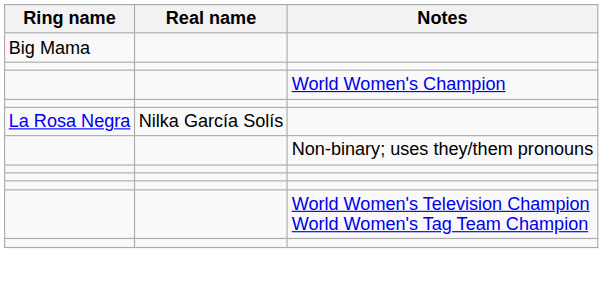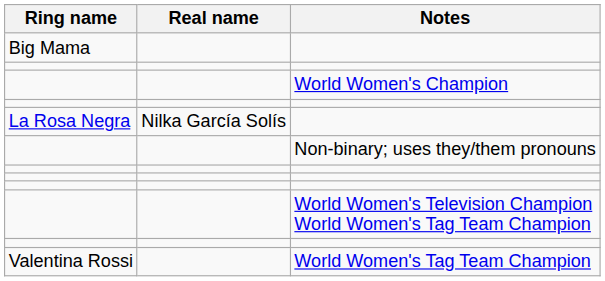 <table class="wikitable sortable">
 <tr>
 <th>Ring name</th>
 <th>Real name</th>
 <th>Notes</th>
 </tr>
 <tr>
 <td>Big Mama</td>
 <td></td>
 <td></td>
 </tr>
 <tr>
 <td></td>
 <td></td>
 <td></td>
 </tr>
 <tr>
 <td></td>
 <td></td>
 <td><a href='#'>World Women's Champion</a></td>
 </tr>
 <tr>
 <td></td>
 <td></td>
 <td></td>
 </tr>
 <tr>
 <td><a href='#'>La Rosa Negra</a></td>
 <td>Nilka García Solís</td>
 <td></td>
 </tr>
 <tr>
 <td></td>
 <td></td>
 <td>Non-binary; uses they/them pronouns<br></td>
 </tr>
 <tr>
 <td></td>
 <td></td>
 <td></td>
 </tr>
 <tr>
 <td></td>
 <td></td>
 <td></td>
 </tr>
 <tr>
 <td></td>
 <td></td>
 <td></td>
 </tr>
 <tr>
 <td></td>
 <td></td>
 <td><a href='#'>World Women's Television Champion</a><br><a href='#'>World Women's Tag Team Champion</a></td>
 </tr>
 <tr>
 <td></td>
 <td></td>
 <td></td>
 </tr>
+<tr>
+<td>Valentina Rossi</td>
+<td></td>
+<td><a href='#'>World Women's Tag Team Champion</a></td>
+</tr>
 </table>
